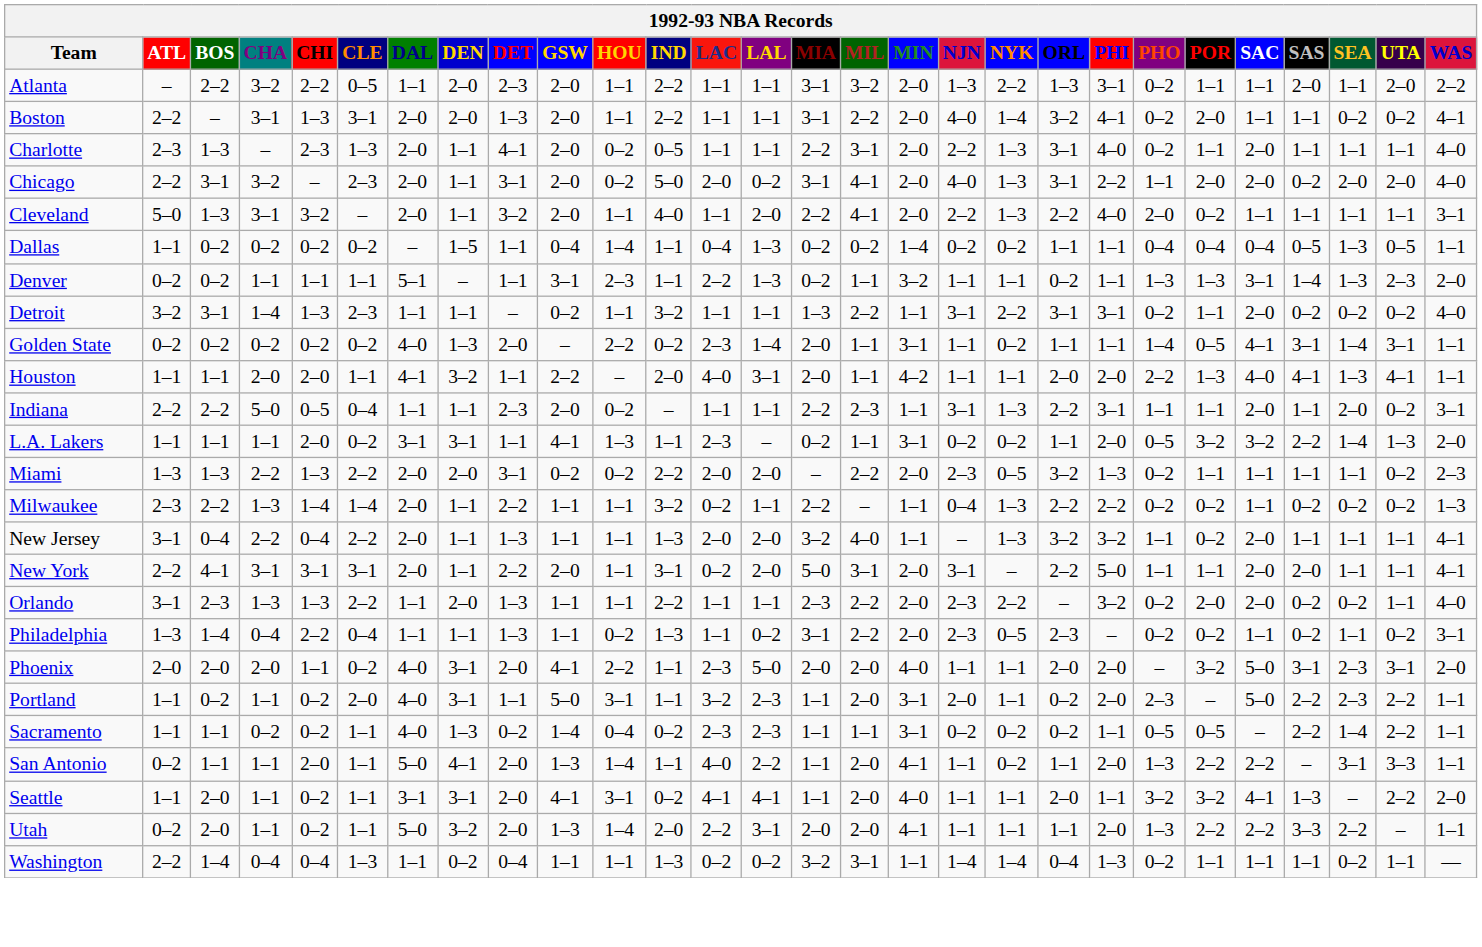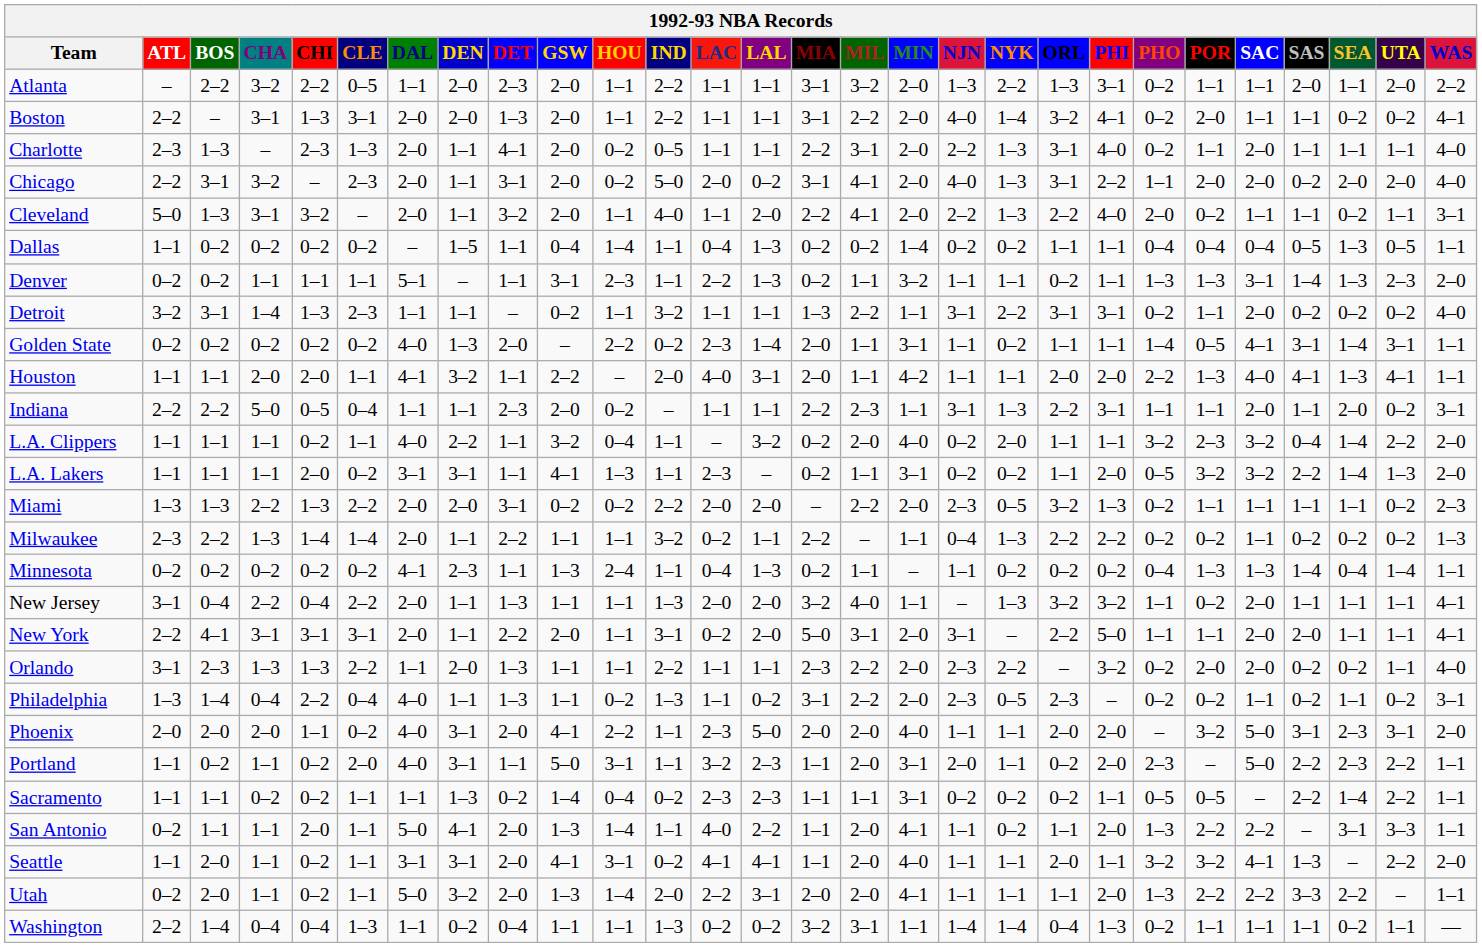 <table class="wikitable" style="font-size:95%; text-align:center;">
 <tr>
 <th colspan=28>1992-93 NBA Records</th>
 </tr>
 <tr>
 <th width=100>Team</th>
 <th style="background:#FF0000;color:#FFFFFF;width=35">ATL</th>
 <th style="background:#006400;color:#FFFFFF;width=35">BOS</th>
 <th style="background:#008080;color:#800080;width=35">CHA</th>
 <th style="background:#FF0000;color:#000000;width=35">CHI</th>
 <th style="background:#000080;color:#FF8C00;width=35">CLE</th>
 <th style="background:#008000;color:#00008B;width=35">DAL</th>
 <th style="background:#0000CD;color:#FFD700;width=35">DEN</th>
 <th style="background:#0000FF;color:#FF0000;width=35">DET</th>
 <th style="background:#0000FF;color:#FFD700;width=35">GSW</th>
 <th style="background:#FF0000;color:#FFD700;width=35">HOU</th>
 <th style="background:#000080;color:#FFD700;width=35">IND</th>
 <th style="background:#F9160D;color:#1A2E8B;width=35">LAC</th>
 <th style="background:#800080;color:#FFD700;width=35">LAL</th>
 <th style="background:#000000;color:#8B0000;width=35">MIA</th>
 <th style="background:#006400;color:#B22222;width=35">MIL</th>
 <th style="background:#0000FF;color:#228B22;width=35">MIN</th>
 <th style="background:#DC143C;color:#0000CD;width=35">NJN</th>
 <th style="background:#0000FF;color:#FF8C00;width=35">NYK</th>
 <th style="background:#0000FF;color:#000000;width=35">ORL</th>
 <th style="background:#FF0000;color:#0000FF;width=35">PHI</th>
 <th style="background:#800080;color:#FF4500;width=35">PHO</th>
 <th style="background:#000000;color:#FF0000;width=35">POR</th>
 <th style="background:#0000FF;color:#FFFFFF;width=35">SAC</th>
 <th style="background:#000000;color:#C0C0C0;width=35">SAS</th>
 <th style="background:#005831;color:#FFC322;width=35">SEA</th>
 <th style="background:#36004A;color:#FFFF00;width=35">UTA</th>
 <th style="background:#DC143C;color:#0000CD;width=35">WAS</th>
 </tr>
 <tr>
 <td style="text-align:left;"><a href='#'>Atlanta</a></td>
 <td>–</td>
 <td>2–2</td>
 <td>3–2</td>
 <td>2–2</td>
 <td>0–5</td>
 <td>1–1</td>
 <td>2–0</td>
 <td>2–3</td>
 <td>2–0</td>
 <td>1–1</td>
 <td>2–2</td>
 <td>1–1</td>
 <td>1–1</td>
 <td>3–1</td>
 <td>3–2</td>
 <td>2–0</td>
 <td>1–3</td>
 <td>2–2</td>
 <td>1–3</td>
 <td>3–1</td>
 <td>0–2</td>
 <td>1–1</td>
 <td>1–1</td>
 <td>2–0</td>
 <td>1–1</td>
 <td>2–0</td>
 <td>2–2</td>
 </tr>
 <tr>
 <td style="text-align:left;"><a href='#'>Boston</a></td>
 <td>2–2</td>
 <td>–</td>
 <td>3–1</td>
 <td>1–3</td>
 <td>3–1</td>
 <td>2–0</td>
 <td>2–0</td>
 <td>1–3</td>
 <td>2–0</td>
 <td>1–1</td>
 <td>2–2</td>
 <td>1–1</td>
 <td>1–1</td>
 <td>3–1</td>
 <td>2–2</td>
 <td>2–0</td>
 <td>4–0</td>
 <td>1–4</td>
 <td>3–2</td>
 <td>4–1</td>
 <td>0–2</td>
 <td>2–0</td>
 <td>1–1</td>
 <td>1–1</td>
 <td>0–2</td>
 <td>0–2</td>
 <td>4–1</td>
 </tr>
 <tr>
 <td style="text-align:left;"><a href='#'>Charlotte</a></td>
 <td>2–3</td>
 <td>1–3</td>
 <td>–</td>
 <td>2–3</td>
 <td>1–3</td>
 <td>2–0</td>
 <td>1–1</td>
 <td>4–1</td>
 <td>2–0</td>
 <td>0–2</td>
 <td>0–5</td>
 <td>1–1</td>
 <td>1–1</td>
 <td>2–2</td>
 <td>3–1</td>
 <td>2–0</td>
 <td>2–2</td>
 <td>1–3</td>
 <td>3–1</td>
 <td>4–0</td>
 <td>0–2</td>
 <td>1–1</td>
 <td>2–0</td>
 <td>1–1</td>
 <td>1–1</td>
 <td>1–1</td>
 <td>4–0</td>
 </tr>
 <tr>
 <td style="text-align:left;"><a href='#'>Chicago</a></td>
 <td>2–2</td>
 <td>3–1</td>
 <td>3–2</td>
 <td>–</td>
 <td>2–3</td>
 <td>2–0</td>
 <td>1–1</td>
 <td>3–1</td>
 <td>2–0</td>
 <td>0–2</td>
 <td>5–0</td>
 <td>2–0</td>
 <td>0–2</td>
 <td>3–1</td>
 <td>4–1</td>
 <td>2–0</td>
 <td>4–0</td>
 <td>1–3</td>
 <td>3–1</td>
 <td>2–2</td>
 <td>1–1</td>
 <td>2–0</td>
 <td>2–0</td>
 <td>0–2</td>
 <td>2–0</td>
 <td>2–0</td>
 <td>4–0</td>
 </tr>
 <tr>
 <td style="text-align:left;"><a href='#'>Cleveland</a></td>
 <td>5–0</td>
 <td>1–3</td>
 <td>3–1</td>
 <td>3–2</td>
 <td>–</td>
 <td>2–0</td>
 <td>1–1</td>
 <td>3–2</td>
 <td>2–0</td>
 <td>1–1</td>
 <td>4–0</td>
 <td>1–1</td>
 <td>2–0</td>
 <td>2–2</td>
 <td>4–1</td>
 <td>2–0</td>
 <td>2–2</td>
 <td>1–3</td>
 <td>2–2</td>
 <td>4–0</td>
 <td>2–0</td>
 <td>0–2</td>
 <td>1–1</td>
 <td>1–1</td>
-<td>1–1</td>
+<td>0–2</td>
 <td>1–1</td>
 <td>3–1</td>
 </tr>
 <tr>
 <td style="text-align:left;"><a href='#'>Dallas</a></td>
 <td>1–1</td>
 <td>0–2</td>
 <td>0–2</td>
 <td>0–2</td>
 <td>0–2</td>
 <td>–</td>
 <td>1–5</td>
 <td>1–1</td>
 <td>0–4</td>
 <td>1–4</td>
 <td>1–1</td>
 <td>0–4</td>
 <td>1–3</td>
 <td>0–2</td>
 <td>0–2</td>
 <td>1–4</td>
 <td>0–2</td>
 <td>0–2</td>
 <td>1–1</td>
 <td>1–1</td>
 <td>0–4</td>
 <td>0–4</td>
 <td>0–4</td>
 <td>0–5</td>
 <td>1–3</td>
 <td>0–5</td>
 <td>1–1</td>
 </tr>
 <tr>
 <td style="text-align:left;"><a href='#'>Denver</a></td>
 <td>0–2</td>
 <td>0–2</td>
 <td>1–1</td>
 <td>1–1</td>
 <td>1–1</td>
 <td>5–1</td>
 <td>–</td>
 <td>1–1</td>
 <td>3–1</td>
 <td>2–3</td>
 <td>1–1</td>
 <td>2–2</td>
 <td>1–3</td>
 <td>0–2</td>
 <td>1–1</td>
 <td>3–2</td>
 <td>1–1</td>
 <td>1–1</td>
 <td>0–2</td>
 <td>1–1</td>
 <td>1–3</td>
 <td>1–3</td>
 <td>3–1</td>
 <td>1–4</td>
 <td>1–3</td>
 <td>2–3</td>
 <td>2–0</td>
 </tr>
 <tr>
 <td style="text-align:left;"><a href='#'>Detroit</a></td>
 <td>3–2</td>
 <td>3–1</td>
 <td>1–4</td>
 <td>1–3</td>
 <td>2–3</td>
 <td>1–1</td>
 <td>1–1</td>
 <td>–</td>
 <td>0–2</td>
 <td>1–1</td>
 <td>3–2</td>
 <td>1–1</td>
 <td>1–1</td>
 <td>1–3</td>
 <td>2–2</td>
 <td>1–1</td>
 <td>3–1</td>
 <td>2–2</td>
 <td>3–1</td>
 <td>3–1</td>
 <td>0–2</td>
 <td>1–1</td>
 <td>2–0</td>
 <td>0–2</td>
 <td>0–2</td>
 <td>0–2</td>
 <td>4–0</td>
 </tr>
 <tr>
 <td style="text-align:left;"><a href='#'>Golden State</a></td>
 <td>0–2</td>
 <td>0–2</td>
 <td>0–2</td>
 <td>0–2</td>
 <td>0–2</td>
 <td>4–0</td>
 <td>1–3</td>
 <td>2–0</td>
 <td>–</td>
 <td>2–2</td>
 <td>0–2</td>
 <td>2–3</td>
 <td>1–4</td>
 <td>2–0</td>
 <td>1–1</td>
 <td>3–1</td>
 <td>1–1</td>
 <td>0–2</td>
 <td>1–1</td>
 <td>1–1</td>
 <td>1–4</td>
 <td>0–5</td>
 <td>4–1</td>
 <td>3–1</td>
 <td>1–4</td>
 <td>3–1</td>
 <td>1–1</td>
 </tr>
 <tr>
 <td style="text-align:left;"><a href='#'>Houston</a></td>
 <td>1–1</td>
 <td>1–1</td>
 <td>2–0</td>
 <td>2–0</td>
 <td>1–1</td>
 <td>4–1</td>
 <td>3–2</td>
 <td>1–1</td>
 <td>2–2</td>
 <td>–</td>
 <td>2–0</td>
 <td>4–0</td>
 <td>3–1</td>
 <td>2–0</td>
 <td>1–1</td>
 <td>4–2</td>
 <td>1–1</td>
 <td>1–1</td>
 <td>2–0</td>
 <td>2–0</td>
 <td>2–2</td>
 <td>1–3</td>
 <td>4–0</td>
 <td>4–1</td>
 <td>1–3</td>
 <td>4–1</td>
 <td>1–1</td>
 </tr>
 <tr>
 <td style="text-align:left;"><a href='#'>Indiana</a></td>
 <td>2–2</td>
 <td>2–2</td>
 <td>5–0</td>
 <td>0–5</td>
 <td>0–4</td>
 <td>1–1</td>
 <td>1–1</td>
 <td>2–3</td>
 <td>2–0</td>
 <td>0–2</td>
 <td>–</td>
 <td>1–1</td>
 <td>1–1</td>
 <td>2–2</td>
 <td>2–3</td>
 <td>1–1</td>
 <td>3–1</td>
 <td>1–3</td>
 <td>2–2</td>
 <td>3–1</td>
 <td>1–1</td>
 <td>1–1</td>
 <td>2–0</td>
 <td>1–1</td>
 <td>2–0</td>
 <td>0–2</td>
 <td>3–1</td>
 </tr>
 <tr>
+<td style="text-align:left;"><a href='#'>L.A. Clippers</a></td>
+<td>1–1</td>
+<td>1–1</td>
+<td>1–1</td>
+<td>0–2</td>
+<td>1–1</td>
+<td>4–0</td>
+<td>2–2</td>
+<td>1–1</td>
+<td>3–2</td>
+<td>0–4</td>
+<td>1–1</td>
+<td>–</td>
+<td>3–2</td>
+<td>0–2</td>
+<td>2–0</td>
+<td>4–0</td>
+<td>0–2</td>
+<td>2–0</td>
+<td>1–1</td>
+<td>1–1</td>
+<td>3–2</td>
+<td>2–3</td>
+<td>3–2</td>
+<td>0–4</td>
+<td>1–4</td>
+<td>2–2</td>
+<td>2–0</td>
+</tr>
+<tr>
 <td style="text-align:left;"><a href='#'>L.A. Lakers</a></td>
 <td>1–1</td>
 <td>1–1</td>
 <td>1–1</td>
 <td>2–0</td>
 <td>0–2</td>
 <td>3–1</td>
 <td>3–1</td>
 <td>1–1</td>
 <td>4–1</td>
 <td>1–3</td>
 <td>1–1</td>
 <td>2–3</td>
 <td>–</td>
 <td>0–2</td>
 <td>1–1</td>
 <td>3–1</td>
 <td>0–2</td>
 <td>0–2</td>
 <td>1–1</td>
 <td>2–0</td>
 <td>0–5</td>
 <td>3–2</td>
 <td>3–2</td>
 <td>2–2</td>
 <td>1–4</td>
 <td>1–3</td>
 <td>2–0</td>
 </tr>
 <tr>
 <td style="text-align:left;"><a href='#'>Miami</a></td>
 <td>1–3</td>
 <td>1–3</td>
 <td>2–2</td>
 <td>1–3</td>
 <td>2–2</td>
 <td>2–0</td>
 <td>2–0</td>
 <td>3–1</td>
 <td>0–2</td>
 <td>0–2</td>
 <td>2–2</td>
 <td>2–0</td>
 <td>2–0</td>
 <td>–</td>
 <td>2–2</td>
 <td>2–0</td>
 <td>2–3</td>
 <td>0–5</td>
 <td>3–2</td>
 <td>1–3</td>
 <td>0–2</td>
 <td>1–1</td>
 <td>1–1</td>
 <td>1–1</td>
 <td>1–1</td>
 <td>0–2</td>
 <td>2–3</td>
 </tr>
 <tr>
 <td style="text-align:left;"><a href='#'>Milwaukee</a></td>
 <td>2–3</td>
 <td>2–2</td>
 <td>1–3</td>
 <td>1–4</td>
 <td>1–4</td>
 <td>2–0</td>
 <td>1–1</td>
 <td>2–2</td>
 <td>1–1</td>
 <td>1–1</td>
 <td>3–2</td>
 <td>0–2</td>
 <td>1–1</td>
 <td>2–2</td>
 <td>–</td>
 <td>1–1</td>
 <td>0–4</td>
 <td>1–3</td>
 <td>2–2</td>
 <td>2–2</td>
 <td>0–2</td>
 <td>0–2</td>
 <td>1–1</td>
 <td>0–2</td>
 <td>0–2</td>
 <td>0–2</td>
 <td>1–3</td>
+</tr>
+<tr>
+<td style="text-align:left;"><a href='#'>Minnesota</a></td>
+<td>0–2</td>
+<td>0–2</td>
+<td>0–2</td>
+<td>0–2</td>
+<td>0–2</td>
+<td>4–1</td>
+<td>2–3</td>
+<td>1–1</td>
+<td>1–3</td>
+<td>2–4</td>
+<td>1–1</td>
+<td>0–4</td>
+<td>1–3</td>
+<td>0–2</td>
+<td>1–1</td>
+<td>–</td>
+<td>1–1</td>
+<td>0–2</td>
+<td>0–2</td>
+<td>0–2</td>
+<td>0–4</td>
+<td>1–3</td>
+<td>1–3</td>
+<td>1–4</td>
+<td>0–4</td>
+<td>1–4</td>
+<td>1–1</td>
 </tr>
 <tr>
 <td style="text-align:left;">New Jersey</td>
 <td>3–1</td>
 <td>0–4</td>
 <td>2–2</td>
 <td>0–4</td>
 <td>2–2</td>
 <td>2–0</td>
 <td>1–1</td>
 <td>1–3</td>
 <td>1–1</td>
 <td>1–1</td>
 <td>1–3</td>
 <td>2–0</td>
 <td>2–0</td>
 <td>3–2</td>
 <td>4–0</td>
 <td>1–1</td>
 <td>–</td>
 <td>1–3</td>
 <td>3–2</td>
 <td>3–2</td>
 <td>1–1</td>
 <td>0–2</td>
 <td>2–0</td>
 <td>1–1</td>
 <td>1–1</td>
 <td>1–1</td>
 <td>4–1</td>
 </tr>
 <tr>
 <td style="text-align:left;"><a href='#'>New York</a></td>
 <td>2–2</td>
 <td>4–1</td>
 <td>3–1</td>
 <td>3–1</td>
 <td>3–1</td>
 <td>2–0</td>
 <td>1–1</td>
 <td>2–2</td>
 <td>2–0</td>
 <td>1–1</td>
 <td>3–1</td>
 <td>0–2</td>
 <td>2–0</td>
 <td>5–0</td>
 <td>3–1</td>
 <td>2–0</td>
 <td>3–1</td>
 <td>–</td>
 <td>2–2</td>
 <td>5–0</td>
 <td>1–1</td>
 <td>1–1</td>
 <td>2–0</td>
 <td>2–0</td>
 <td>1–1</td>
 <td>1–1</td>
 <td>4–1</td>
 </tr>
 <tr>
 <td style="text-align:left;"><a href='#'>Orlando</a></td>
 <td>3–1</td>
 <td>2–3</td>
 <td>1–3</td>
 <td>1–3</td>
 <td>2–2</td>
 <td>1–1</td>
 <td>2–0</td>
 <td>1–3</td>
 <td>1–1</td>
 <td>1–1</td>
 <td>2–2</td>
 <td>1–1</td>
 <td>1–1</td>
 <td>2–3</td>
 <td>2–2</td>
 <td>2–0</td>
 <td>2–3</td>
 <td>2–2</td>
 <td>–</td>
 <td>3–2</td>
 <td>0–2</td>
 <td>2–0</td>
 <td>2–0</td>
 <td>0–2</td>
 <td>0–2</td>
 <td>1–1</td>
 <td>4–0</td>
 </tr>
 <tr>
 <td style="text-align:left;"><a href='#'>Philadelphia</a></td>
 <td>1–3</td>
 <td>1–4</td>
 <td>0–4</td>
 <td>2–2</td>
 <td>0–4</td>
-<td>1–1</td>
+<td>4–0</td>
 <td>1–1</td>
 <td>1–3</td>
 <td>1–1</td>
 <td>0–2</td>
 <td>1–3</td>
 <td>1–1</td>
 <td>0–2</td>
 <td>3–1</td>
 <td>2–2</td>
 <td>2–0</td>
 <td>2–3</td>
 <td>0–5</td>
 <td>2–3</td>
 <td>–</td>
 <td>0–2</td>
 <td>0–2</td>
 <td>1–1</td>
 <td>0–2</td>
 <td>1–1</td>
 <td>0–2</td>
 <td>3–1</td>
 </tr>
 <tr>
 <td style="text-align:left;"><a href='#'>Phoenix</a></td>
 <td>2–0</td>
 <td>2–0</td>
 <td>2–0</td>
 <td>1–1</td>
 <td>0–2</td>
 <td>4–0</td>
 <td>3–1</td>
 <td>2–0</td>
 <td>4–1</td>
 <td>2–2</td>
 <td>1–1</td>
 <td>2–3</td>
 <td>5–0</td>
 <td>2–0</td>
 <td>2–0</td>
 <td>4–0</td>
 <td>1–1</td>
 <td>1–1</td>
 <td>2–0</td>
 <td>2–0</td>
 <td>–</td>
 <td>3–2</td>
 <td>5–0</td>
 <td>3–1</td>
 <td>2–3</td>
 <td>3–1</td>
 <td>2–0</td>
 </tr>
 <tr>
 <td style="text-align:left;"><a href='#'>Portland</a></td>
 <td>1–1</td>
 <td>0–2</td>
 <td>1–1</td>
 <td>0–2</td>
 <td>2–0</td>
 <td>4–0</td>
 <td>3–1</td>
 <td>1–1</td>
 <td>5–0</td>
 <td>3–1</td>
 <td>1–1</td>
 <td>3–2</td>
 <td>2–3</td>
 <td>1–1</td>
 <td>2–0</td>
 <td>3–1</td>
 <td>2–0</td>
 <td>1–1</td>
 <td>0–2</td>
 <td>2–0</td>
 <td>2–3</td>
 <td>–</td>
 <td>5–0</td>
 <td>2–2</td>
 <td>2–3</td>
 <td>2–2</td>
 <td>1–1</td>
 </tr>
 <tr>
 <td style="text-align:left;"><a href='#'>Sacramento</a></td>
 <td>1–1</td>
 <td>1–1</td>
 <td>0–2</td>
 <td>0–2</td>
 <td>1–1</td>
-<td>4–0</td>
+<td>1–1</td>
 <td>1–3</td>
 <td>0–2</td>
 <td>1–4</td>
 <td>0–4</td>
 <td>0–2</td>
 <td>2–3</td>
 <td>2–3</td>
 <td>1–1</td>
 <td>1–1</td>
 <td>3–1</td>
 <td>0–2</td>
 <td>0–2</td>
 <td>0–2</td>
 <td>1–1</td>
 <td>0–5</td>
 <td>0–5</td>
 <td>–</td>
 <td>2–2</td>
 <td>1–4</td>
 <td>2–2</td>
 <td>1–1</td>
 </tr>
 <tr>
 <td style="text-align:left;"><a href='#'>San Antonio</a></td>
 <td>0–2</td>
 <td>1–1</td>
 <td>1–1</td>
 <td>2–0</td>
 <td>1–1</td>
 <td>5–0</td>
 <td>4–1</td>
 <td>2–0</td>
 <td>1–3</td>
 <td>1–4</td>
 <td>1–1</td>
 <td>4–0</td>
 <td>2–2</td>
 <td>1–1</td>
 <td>2–0</td>
 <td>4–1</td>
 <td>1–1</td>
 <td>0–2</td>
 <td>1–1</td>
 <td>2–0</td>
 <td>1–3</td>
 <td>2–2</td>
 <td>2–2</td>
 <td>–</td>
 <td>3–1</td>
 <td>3–3</td>
 <td>1–1</td>
 </tr>
 <tr>
 <td style="text-align:left;"><a href='#'>Seattle</a></td>
 <td>1–1</td>
 <td>2–0</td>
 <td>1–1</td>
 <td>0–2</td>
 <td>1–1</td>
 <td>3–1</td>
 <td>3–1</td>
 <td>2–0</td>
 <td>4–1</td>
 <td>3–1</td>
 <td>0–2</td>
 <td>4–1</td>
 <td>4–1</td>
 <td>1–1</td>
 <td>2–0</td>
 <td>4–0</td>
 <td>1–1</td>
 <td>1–1</td>
 <td>2–0</td>
 <td>1–1</td>
 <td>3–2</td>
 <td>3–2</td>
 <td>4–1</td>
 <td>1–3</td>
 <td>–</td>
 <td>2–2</td>
 <td>2–0</td>
 </tr>
 <tr>
 <td style="text-align:left;"><a href='#'>Utah</a></td>
 <td>0–2</td>
 <td>2–0</td>
 <td>1–1</td>
 <td>0–2</td>
 <td>1–1</td>
 <td>5–0</td>
 <td>3–2</td>
 <td>2–0</td>
 <td>1–3</td>
 <td>1–4</td>
 <td>2–0</td>
 <td>2–2</td>
 <td>3–1</td>
 <td>2–0</td>
 <td>2–0</td>
 <td>4–1</td>
 <td>1–1</td>
 <td>1–1</td>
 <td>1–1</td>
 <td>2–0</td>
 <td>1–3</td>
 <td>2–2</td>
 <td>2–2</td>
 <td>3–3</td>
 <td>2–2</td>
 <td>–</td>
 <td>1–1</td>
 </tr>
 <tr>
 <td style="text-align:left;"><a href='#'>Washington</a></td>
 <td>2–2</td>
 <td>1–4</td>
 <td>0–4</td>
 <td>0–4</td>
 <td>1–3</td>
 <td>1–1</td>
 <td>0–2</td>
 <td>0–4</td>
 <td>1–1</td>
 <td>1–1</td>
 <td>1–3</td>
 <td>0–2</td>
 <td>0–2</td>
 <td>3–2</td>
 <td>3–1</td>
 <td>1–1</td>
 <td>1–4</td>
 <td>1–4</td>
 <td>0–4</td>
 <td>1–3</td>
 <td>0–2</td>
 <td>1–1</td>
 <td>1–1</td>
 <td>1–1</td>
 <td>0–2</td>
 <td>1–1</td>
 <td>—</td>
 </tr>
 </table>
